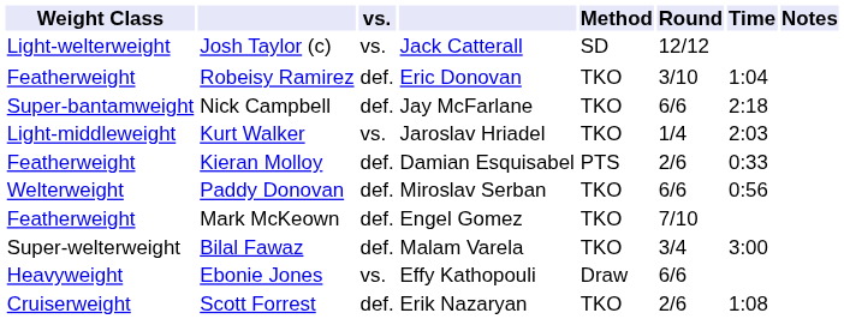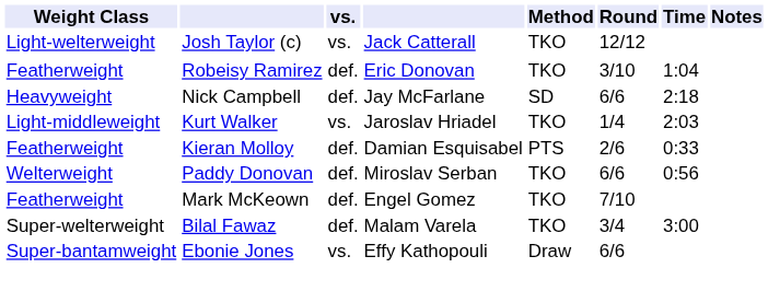 <table class="toccolours" style="font-size: 85%;">
 <tr>
 <th style="background:#e6e8fa; color:#000; text-align:center;">Weight Class</th>
 <th style="background:#e6e8fa; color:#000; text-align:center;"></th>
 <th style="background:#e6e8fa; color:#000; text-align:center;">vs.</th>
 <th style="background:#e6e8fa; color:#000; text-align:center;"></th>
 <th style="background:#e6e8fa; color:#000; text-align:center;">Method</th>
 <th style="background:#e6e8fa; color:#000; text-align:center;">Round</th>
 <th style="background:#e6e8fa; color:#000; text-align:center;">Time</th>
 <th style="background:#e6e8fa; color:#000; text-align:center;">Notes</th>
 </tr>
 <tr>
 <td><a href='#'>Light-welterweight</a></td>
 <td><a href='#'>Josh Taylor</a> (c)</td>
 <td>vs.</td>
 <td><a href='#'>Jack Catterall</a></td>
-<td>SD</td>
+<td>TKO</td>
 <td>12/12</td>
 <td></td>
 <td></td>
 </tr>
 <tr>
 </tr>
 <tr>
 <td><a href='#'>Featherweight</a></td>
 <td><a href='#'>Robeisy Ramirez</a></td>
 <td>def.</td>
 <td><a href='#'>Eric Donovan</a></td>
 <td>TKO</td>
 <td>3/10</td>
 <td>1:04</td>
 <td></td>
 </tr>
 <tr>
-<td><a href='#'>Super-bantamweight</a></td>
+<td><a href='#'>Heavyweight</a></td>
 <td>Nick Campbell</td>
 <td>def.</td>
 <td>Jay McFarlane</td>
-<td>TKO</td>
+<td>SD</td>
 <td>6/6</td>
 <td>2:18</td>
 <td></td>
 </tr>
 <tr>
 <td><a href='#'>Light-middleweight</a></td>
 <td><a href='#'>Kurt Walker</a></td>
 <td>vs.</td>
 <td>Jaroslav Hriadel</td>
 <td>TKO</td>
 <td>1/4</td>
 <td>2:03</td>
 <td></td>
 </tr>
 <tr>
 <td><a href='#'>Featherweight</a></td>
 <td><a href='#'>Kieran Molloy</a></td>
 <td>def.</td>
 <td>Damian Esquisabel</td>
 <td>PTS</td>
 <td>2/6</td>
 <td>0:33</td>
 <td></td>
 </tr>
 <tr>
 <td><a href='#'>Welterweight</a></td>
 <td><a href='#'>Paddy Donovan</a></td>
 <td>def.</td>
 <td>Miroslav Serban</td>
 <td>TKO</td>
 <td>6/6</td>
 <td>0:56</td>
 <td></td>
 </tr>
 <tr>
 <td><a href='#'>Featherweight</a></td>
 <td>Mark McKeown</td>
 <td>def.</td>
 <td>Engel Gomez</td>
 <td>TKO</td>
 <td>7/10</td>
 <td></td>
 </tr>
 <tr>
 <td>Super-welterweight</td>
 <td><a href='#'>Bilal Fawaz</a></td>
 <td>def.</td>
 <td>Malam Varela</td>
 <td>TKO</td>
 <td>3/4</td>
 <td>3:00</td>
 <td></td>
 </tr>
 <tr>
-<td><a href='#'>Heavyweight</a></td>
+<td><a href='#'>Super-bantamweight</a></td>
 <td><a href='#'>Ebonie Jones</a></td>
 <td>vs.</td>
 <td>Effy Kathopouli</td>
 <td>Draw</td>
 <td>6/6</td>
 <td></td>
 <td></td>
 </tr>
-<tr>
-<td><a href='#'>Cruiserweight</a></td>
-<td><a href='#'>Scott Forrest</a></td>
-<td>def.</td>
-<td>Erik Nazaryan</td>
-<td>TKO</td>
-<td>2/6</td>
-<td>1:08</td>
-<td></td>
-</tr>
 </table>
